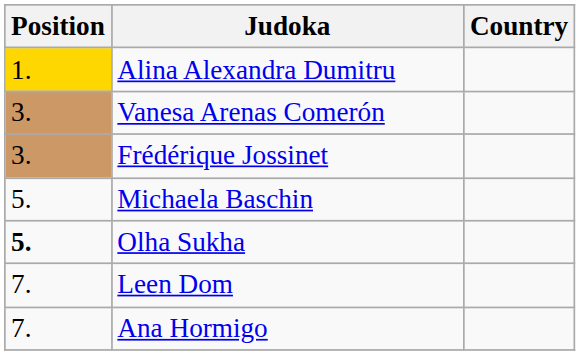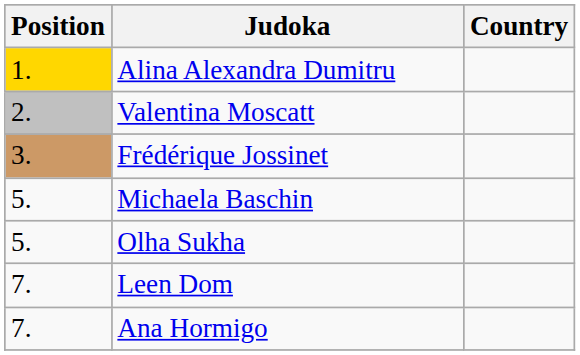 <table class=wikitable>
 <tr>
 <th width=10>Position</th>
 <th width=200>Judoka</th>
 <th width=10>Country</th>
 </tr>
 <tr>
 <td bgcolor=gold>1.</td>
 <td><a href='#'>Alina Alexandra Dumitru</a></td>
 <td></td>
 </tr>
 <tr>
-<td bgcolor="CC9966">3.</td>
-<td><a href='#'>Vanesa Arenas Comerón</a></td>
+<td bgcolor="silver">2.</td>
+<td><a href='#'>Valentina Moscatt</a></td>
 <td></td>
 </tr>
 <tr>
 <td bgcolor="CC9966">3.</td>
 <td><a href='#'>Frédérique Jossinet</a></td>
 <td></td>
 </tr>
 <tr>
 <td>5.</td>
 <td><a href='#'>Michaela Baschin</a></td>
 <td></td>
 </tr>
 <tr>
-<td><strong>5.</strong></td>
+<td>5.</td>
 <td><a href='#'>Olha Sukha</a></td>
 <td></td>
 </tr>
 <tr>
 <td>7.</td>
 <td><a href='#'>Leen Dom</a></td>
 <td></td>
 </tr>
 <tr>
 <td>7.</td>
 <td><a href='#'>Ana Hormigo</a></td>
 <td></td>
 </tr>
 </table>
